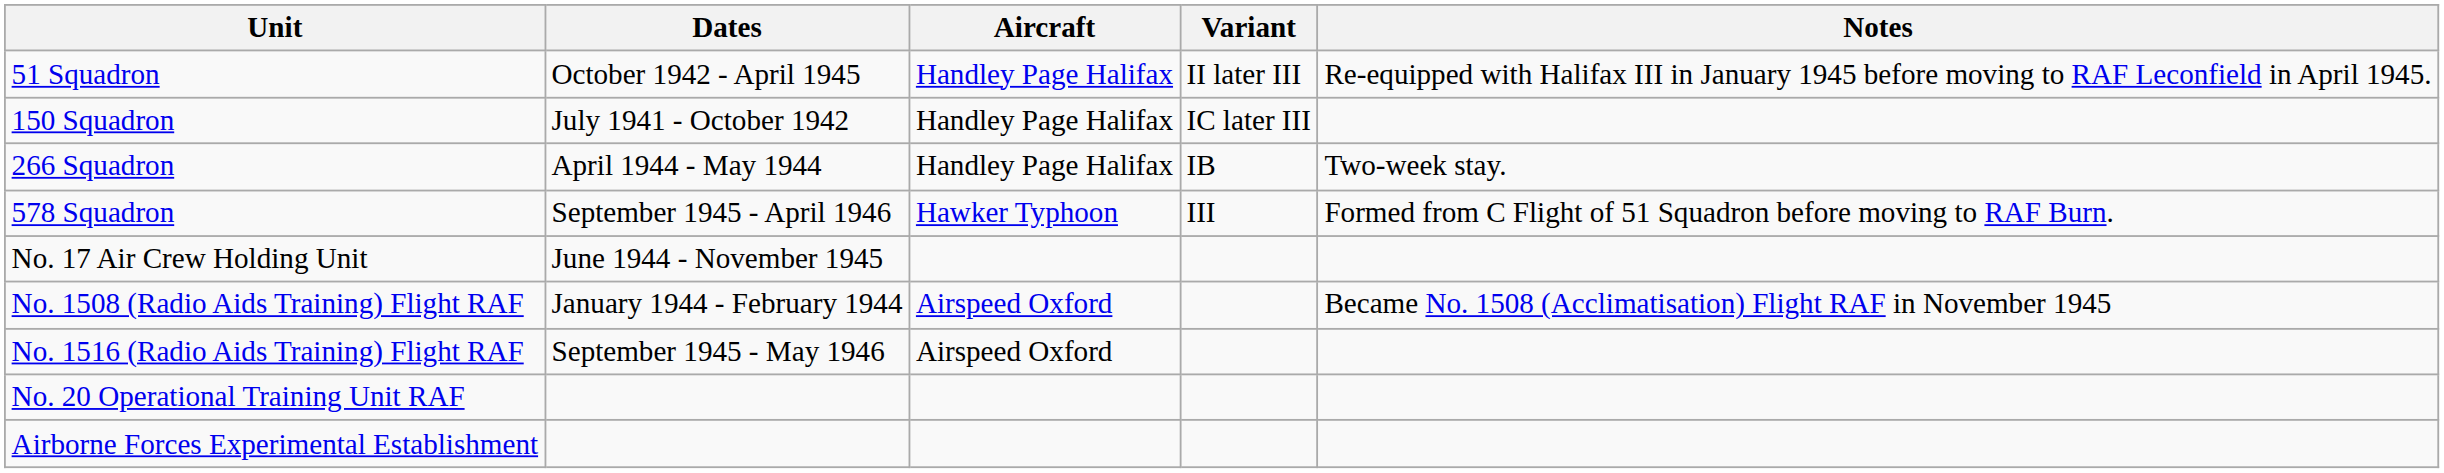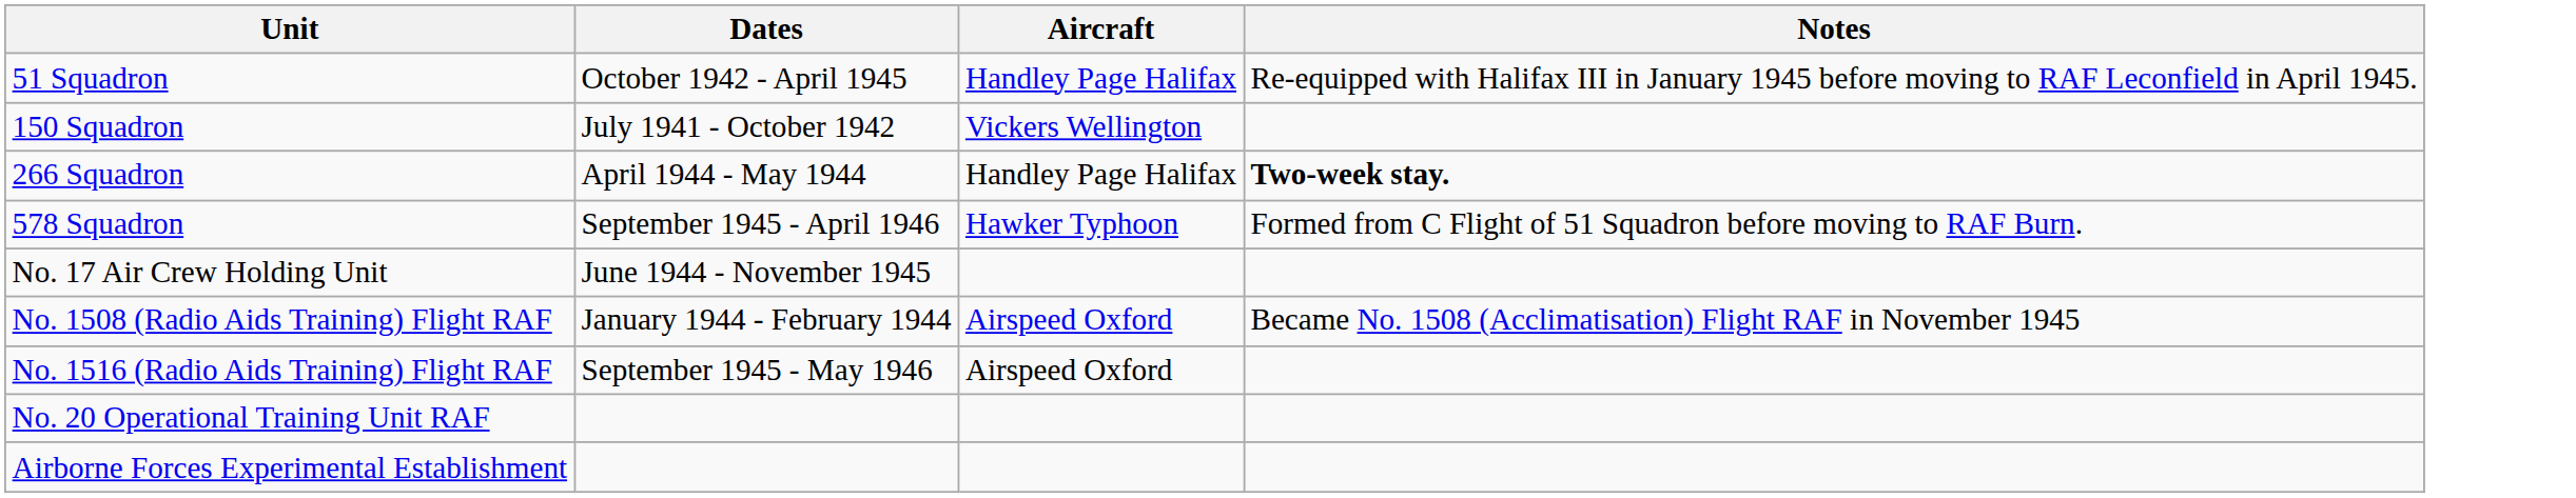 <table class="wikitable">
 <tr>
 <th>Unit</th>
 <th>Dates</th>
 <th>Aircraft</th>
-<th>Variant</th>
 <th>Notes</th>
 </tr>
 <tr>
 <td><a href='#'>51 Squadron</a></td>
 <td>October 1942 - April 1945</td>
 <td><a href='#'>Handley Page Halifax</a></td>
-<td>II later III</td>
 <td>Re-equipped with Halifax III in January 1945 before moving to <a href='#'>RAF Leconfield</a> in April 1945.</td>
 </tr>
 <tr>
 <td><a href='#'>150 Squadron</a></td>
 <td>July 1941 - October 1942</td>
-<td>Handley Page Halifax</td>
-<td>IC later III</td>
+<td><a href='#'>Vickers Wellington</a></td>
 <td></td>
 </tr>
 <tr>
 <td><a href='#'>266 Squadron</a></td>
 <td>April 1944 - May 1944</td>
 <td>Handley Page Halifax</td>
-<td>IB</td>
-<td>Two-week stay.</td>
+<td><strong>Two-week stay.</strong></td>
 </tr>
 <tr>
 <td><a href='#'>578 Squadron</a></td>
 <td>September 1945 - April 1946</td>
 <td><a href='#'>Hawker Typhoon</a></td>
-<td>III</td>
 <td>Formed from C Flight of 51 Squadron before moving to <a href='#'>RAF Burn</a>.</td>
 </tr>
 <tr>
 <td>No. 17 Air Crew Holding Unit</td>
 <td>June 1944 - November 1945</td>
 <td></td>
 <td></td>
-<td></td>
 </tr>
 <tr>
 <td><a href='#'>No. 1508 (Radio Aids Training) Flight RAF</a></td>
 <td>January 1944 - February 1944</td>
 <td><a href='#'>Airspeed Oxford</a></td>
-<td></td>
 <td>Became <a href='#'>No. 1508 (Acclimatisation) Flight RAF</a> in November 1945</td>
 </tr>
 <tr>
 <td><a href='#'>No. 1516 (Radio Aids Training) Flight RAF</a></td>
 <td>September 1945 - May 1946</td>
 <td>Airspeed Oxford</td>
 <td></td>
-<td></td>
 </tr>
 <tr>
 <td><a href='#'>No. 20 Operational Training Unit RAF</a></td>
-<td></td>
 <td></td>
 <td></td>
 <td></td>
 </tr>
 <tr>
 <td><a href='#'>Airborne Forces Experimental Establishment</a></td>
 <td></td>
 <td></td>
 <td></td>
-<td></td>
 </tr>
 </table>
